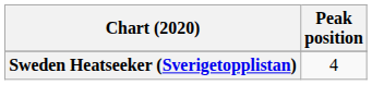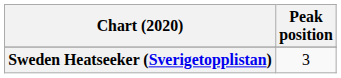 <table class="wikitable sortable plainrowheaders" style="text-align:center">
 <tr>
 <th scope="col">Chart (2020)</th>
 <th scope="col">Peak<br>position</th>
 </tr>
 <tr>
 </tr>
 <tr>
 <th scope="row">Sweden Heatseeker (<a href='#'>Sverigetopplistan</a>)</th>
-<td>4</td>
+<td>3</td>
 </tr>
 </table>
